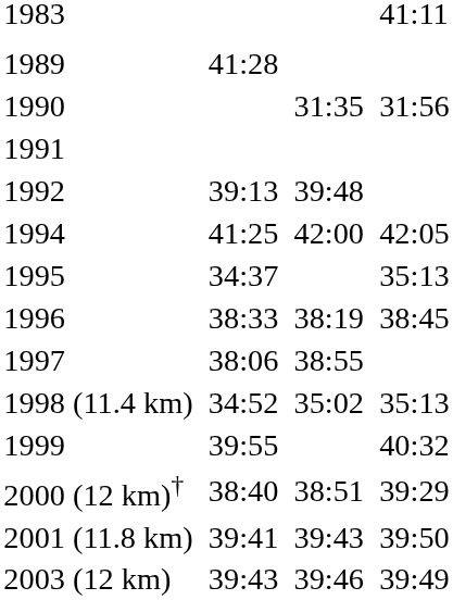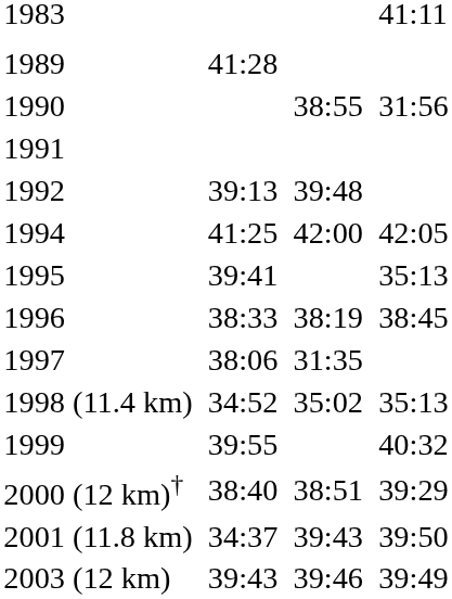 <table>
 <tr>
 <td>1983</td>
 <td></td>
 <td></td>
 <td></td>
 <td></td>
 <td></td>
 <td>41:11</td>
 </tr>
 <tr>
 <td></td>
 <td></td>
 <td></td>
 <td></td>
 <td></td>
 <td></td>
 <td></td>
 </tr>
 <tr>
 <td>1989</td>
 <td></td>
 <td>41:28</td>
 <td></td>
 <td></td>
 <td></td>
 <td></td>
 </tr>
 <tr>
 <td>1990</td>
 <td></td>
 <td></td>
 <td></td>
-<td>31:35</td>
+<td>38:55</td>
 <td></td>
 <td>31:56</td>
 </tr>
 <tr>
 <td>1991</td>
 <td></td>
 <td></td>
 <td></td>
 <td></td>
 <td></td>
 <td></td>
 </tr>
 <tr>
 <td>1992</td>
 <td></td>
 <td>39:13</td>
 <td></td>
 <td>39:48</td>
 <td></td>
 <td></td>
 </tr>
 <tr>
 <td>1994</td>
 <td></td>
 <td>41:25</td>
 <td></td>
 <td>42:00</td>
 <td></td>
 <td>42:05</td>
 </tr>
 <tr>
 <td>1995</td>
 <td></td>
-<td>34:37</td>
+<td>39:41</td>
 <td></td>
 <td></td>
 <td></td>
 <td>35:13</td>
 </tr>
 <tr>
 <td>1996</td>
 <td></td>
 <td>38:33</td>
 <td></td>
 <td>38:19</td>
 <td></td>
 <td>38:45</td>
 </tr>
 <tr>
 <td>1997</td>
 <td></td>
 <td>38:06</td>
 <td></td>
-<td>38:55</td>
+<td>31:35</td>
 <td></td>
 <td></td>
 </tr>
 <tr>
 <td>1998 (11.4 km)</td>
 <td></td>
 <td>34:52</td>
 <td></td>
 <td>35:02</td>
 <td></td>
 <td>35:13</td>
 </tr>
 <tr>
 <td>1999</td>
 <td></td>
 <td>39:55</td>
 <td></td>
 <td></td>
 <td></td>
 <td>40:32</td>
 </tr>
 <tr>
 <td>2000 (12 km)<sup>†</sup></td>
 <td></td>
 <td>38:40</td>
 <td></td>
 <td>38:51</td>
 <td></td>
 <td>39:29</td>
 </tr>
 <tr>
 <td>2001 (11.8 km)</td>
 <td></td>
-<td>39:41</td>
+<td>34:37</td>
 <td></td>
 <td>39:43</td>
 <td></td>
 <td>39:50</td>
 </tr>
 <tr>
 <td>2003 (12 km)</td>
 <td></td>
 <td>39:43</td>
 <td></td>
 <td>39:46</td>
 <td></td>
 <td>39:49</td>
 </tr>
 </table>
